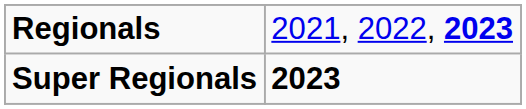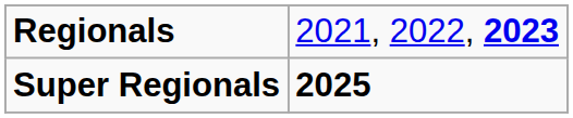 <table class="wikitable">
 <tr>
 <td><strong>Regionals</strong></td>
 <td><a href='#'>2021</a>, <a href='#'>2022</a>, <a href='#'><strong>2023</strong></a></td>
 </tr>
 <tr>
 <td><strong>Super Regionals</strong></td>
-<td><strong>2023</strong></td>
+<td><strong>2025</strong></td>
 </tr>
 </table>
